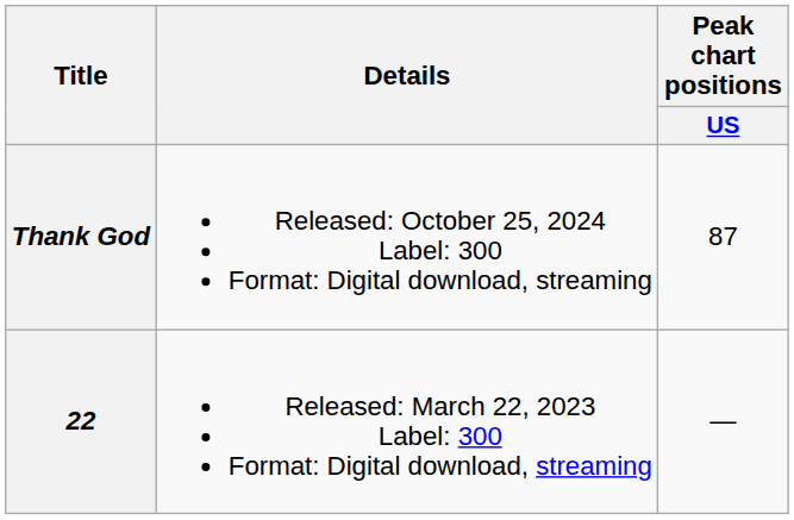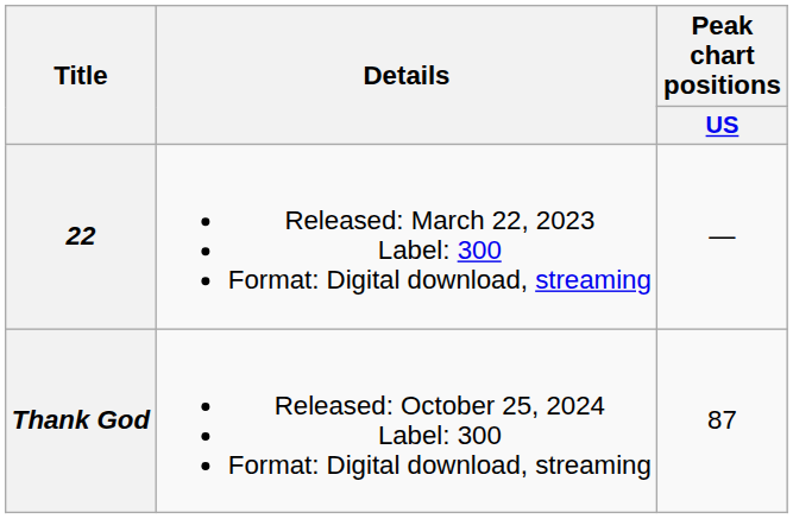 <table class="wikitable plainrowheaders" style="text-align:center;">
 <tr>
 <th scope="col" rowspan="2">Title</th>
 <th scope="col" rowspan="2">Details</th>
 <th scope="col" colspan="1">Peak chart positions</th>
 </tr>
 <tr>
 <th scope="col" style="width:3em;font-size:90%;"><a href='#'>US</a><br></th>
 </tr>
 <tr>
+<th scope="row"><em>22</em></th>
+<td><br><ul><li>Released: March 22, 2023</li><li>Label: <a href='#'>300</a></li><li>Format: Digital download, <a href='#'>streaming</a></li></ul></td>
+<td>—</td>
+</tr>
+<tr>
 <th scope="row"><em>Thank God</em></th>
 <td><br><ul><li>Released: October 25, 2024</li><li>Label: 300</li><li>Format: Digital download, streaming</li></ul></td>
 <td>87</td>
 </tr>
-<tr>
-<th scope="row"><em>22</em></th>
-<td><br><ul><li>Released: March 22, 2023</li><li>Label: <a href='#'>300</a></li><li>Format: Digital download, <a href='#'>streaming</a></li></ul></td>
-<td>—</td>
-</tr>
 </table>
